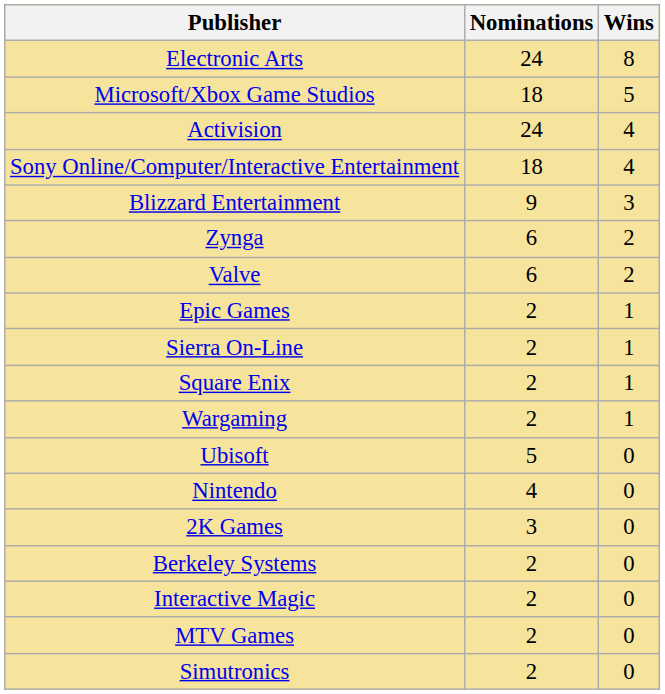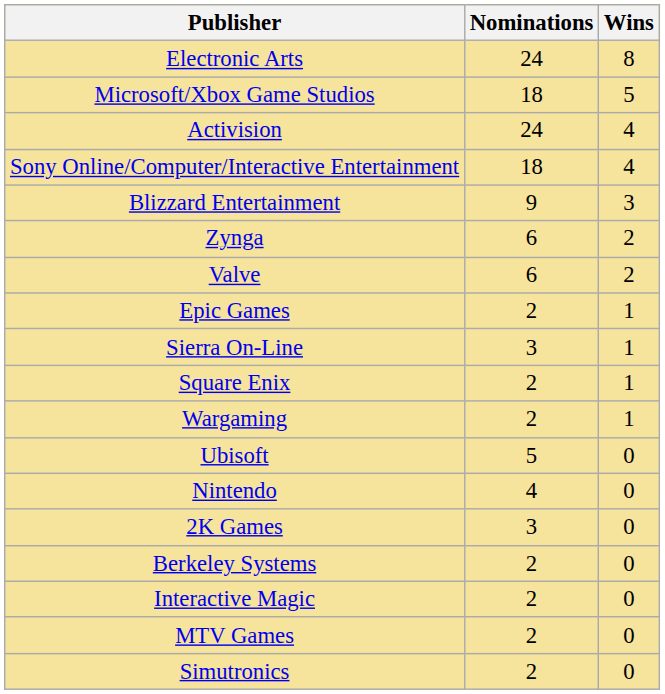 <table class="wikitable sortable plainrowheaders" rowspan="2" style="text-align:center; background: #f6e39c">
 <tr>
 <th scope="col">Publisher</th>
 <th scope="col">Nominations</th>
 <th scope="col">Wins</th>
 </tr>
 <tr>
 <td><a href='#'>Electronic Arts</a></td>
 <td>24</td>
 <td>8</td>
 </tr>
 <tr>
 <td><a href='#'>Microsoft/Xbox Game Studios</a></td>
 <td>18</td>
 <td>5</td>
 </tr>
 <tr>
 <td><a href='#'>Activision</a></td>
 <td>24</td>
 <td>4</td>
 </tr>
 <tr>
 <td><a href='#'>Sony Online/Computer/Interactive Entertainment</a></td>
 <td>18</td>
 <td>4</td>
 </tr>
 <tr>
 <td><a href='#'>Blizzard Entertainment</a></td>
 <td>9</td>
 <td>3</td>
 </tr>
 <tr>
 <td><a href='#'>Zynga</a></td>
 <td>6</td>
 <td>2</td>
 </tr>
 <tr>
 <td><a href='#'>Valve</a></td>
 <td>6</td>
 <td>2</td>
 </tr>
 <tr>
 <td><a href='#'>Epic Games</a></td>
 <td>2</td>
 <td>1</td>
 </tr>
 <tr>
 <td><a href='#'>Sierra On-Line</a></td>
-<td>2</td>
+<td>3</td>
 <td>1</td>
 </tr>
 <tr>
 <td><a href='#'>Square Enix</a></td>
 <td>2</td>
 <td>1</td>
 </tr>
 <tr>
 <td><a href='#'>Wargaming</a></td>
 <td>2</td>
 <td>1</td>
 </tr>
 <tr>
 <td><a href='#'>Ubisoft</a></td>
 <td>5</td>
 <td>0</td>
 </tr>
 <tr>
 <td><a href='#'>Nintendo</a></td>
 <td>4</td>
 <td>0</td>
 </tr>
 <tr>
 <td><a href='#'>2K Games</a></td>
 <td>3</td>
 <td>0</td>
 </tr>
 <tr>
 <td><a href='#'>Berkeley Systems</a></td>
 <td>2</td>
 <td>0</td>
 </tr>
 <tr>
 <td><a href='#'>Interactive Magic</a></td>
 <td>2</td>
 <td>0</td>
 </tr>
 <tr>
 <td><a href='#'>MTV Games</a></td>
 <td>2</td>
 <td>0</td>
 </tr>
 <tr>
 <td><a href='#'>Simutronics</a></td>
 <td>2</td>
 <td>0</td>
 </tr>
 </table>
